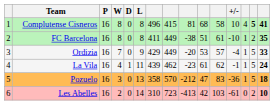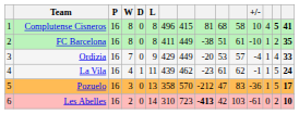 <table class="wikitable sortable col2izq" style="text-align: right; font-size: 85%">
 <tr>
 <th></th>
 <th style="min-width:10em">Team</th>
 <th>P</th>
 <th>W</th>
 <th>D</th>
 <th>L</th>
 <th></th>
 <th></th>
 <th></th>
 <th></th>
 <th></th>
 <th>+/-</th>
 <th></th>
 <th></th>
 <th></th>
 </tr>
 <tr style="background:#BBF3BB;">
 <td>1</td>
 <td><a href='#'>Complutense Cisneros</a></td>
 <td>16</td>
 <td>8</td>
 <td>0</td>
 <td>8</td>
 <td>496</td>
 <td>415</td>
 <td>81</td>
 <td>68</td>
 <td>58</td>
 <td>10</td>
 <td>4</td>
 <td><strong>5</strong></td>
 <td><strong>41</strong></td>
 </tr>
 <tr style="background:#BBF3BB;">
 <td>2</td>
 <td><a href='#'>FC Barcelona</a></td>
 <td>16</td>
 <td>8</td>
 <td>0</td>
 <td>8</td>
 <td>411</td>
 <td>449</td>
 <td>-38</td>
 <td>51</td>
 <td>61</td>
 <td>-10</td>
 <td>1</td>
 <td>2</td>
 <td><strong>35</strong></td>
 </tr>
 <tr style="background:#F5F5F5;">
 <td>3</td>
 <td><a href='#'>Ordizia</a></td>
 <td>16</td>
 <td>7</td>
 <td>0</td>
 <td>9</td>
 <td>429</td>
 <td>449</td>
 <td>-20</td>
 <td>53</td>
 <td>57</td>
 <td>-4</td>
 <td>1</td>
-<td>5</td>
+<td>4</td>
 <td><strong>33</strong></td>
 </tr>
 <tr style="background:#F5F5F5;">
 <td>4</td>
 <td><a href='#'>La Vila</a></td>
 <td>16</td>
 <td>4</td>
 <td>1</td>
 <td>11</td>
 <td>439</td>
 <td>462</td>
 <td>-23</td>
 <td>61</td>
 <td>62</td>
 <td>-1</td>
 <td>1</td>
 <td>5</td>
 <td><strong>24</strong></td>
 </tr>
 <tr style="background:#FFBB55;">
 <td>5</td>
 <td><a href='#'>Pozuelo</a></td>
 <td>16</td>
 <td>3</td>
 <td>0</td>
 <td>13</td>
 <td>358</td>
 <td>570</td>
 <td>-212</td>
 <td>47</td>
 <td>83</td>
 <td>-36</td>
 <td>1</td>
 <td>5</td>
-<td><strong>18</strong></td>
+<td><strong>17</strong></td>
 </tr>
 <tr style="background:#FFBBBB;">
 <td>6</td>
 <td><a href='#'>Les Abelles</a></td>
 <td>16</td>
 <td>2</td>
 <td>0</td>
 <td>14</td>
 <td>310</td>
 <td>723</td>
-<td>-413</td>
+<td><strong>-413</strong></td>
 <td>42</td>
 <td>103</td>
 <td>-61</td>
 <td>0</td>
 <td>2</td>
 <td><strong>10</strong></td>
 </tr>
 </table>
